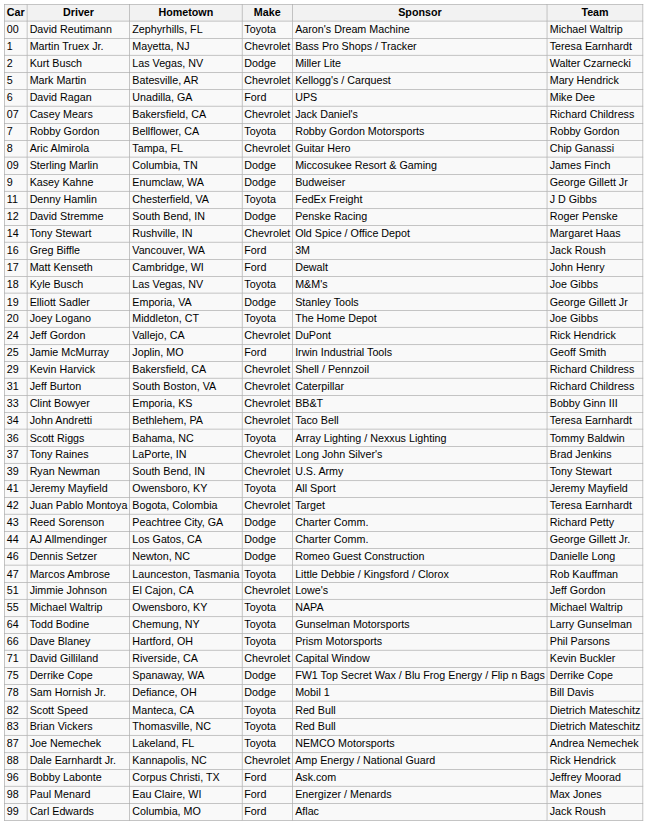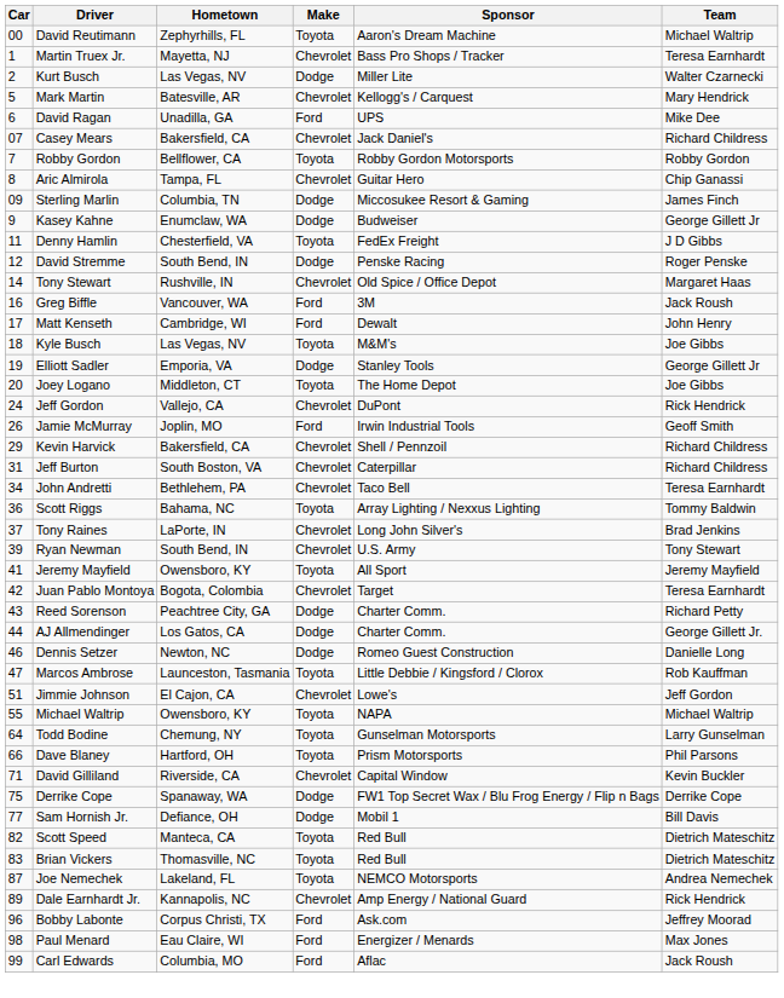 <table class="wikitable">
 <tr>
 <th colspan="1" rowspan="1">Car</th>
 <th colspan="1" rowspan="1"><abbr>Driver</abbr></th>
 <th colspan="1" rowspan="1"><abbr>Hometown</abbr></th>
 <th colspan="1" rowspan="1"><abbr>Make</abbr></th>
 <th colspan="1" rowspan="1"><abbr>Sponsor</abbr></th>
 <th colspan="1" rowspan="1"><abbr>Team</abbr></th>
 </tr>
 <tr>
 <td>00</td>
 <td>David Reutimann</td>
 <td>Zephyrhills, FL</td>
 <td>Toyota</td>
 <td>Aaron's Dream Machine</td>
 <td>Michael Waltrip</td>
 </tr>
 <tr>
 <td>1</td>
 <td>Martin Truex Jr.</td>
 <td>Mayetta, NJ</td>
 <td>Chevrolet</td>
 <td>Bass Pro Shops / Tracker</td>
 <td>Teresa Earnhardt</td>
 </tr>
 <tr>
 <td>2</td>
 <td>Kurt Busch</td>
 <td>Las Vegas, NV</td>
 <td>Dodge</td>
 <td>Miller Lite</td>
 <td>Walter Czarnecki</td>
 </tr>
 <tr>
 <td>5</td>
 <td>Mark Martin</td>
 <td>Batesville, AR</td>
 <td>Chevrolet</td>
 <td>Kellogg's / Carquest</td>
 <td>Mary Hendrick</td>
 </tr>
 <tr>
 <td>6</td>
 <td>David Ragan</td>
 <td>Unadilla, GA</td>
 <td>Ford</td>
 <td>UPS</td>
 <td>Mike Dee</td>
 </tr>
 <tr>
 <td>07</td>
 <td>Casey Mears</td>
 <td>Bakersfield, CA</td>
 <td>Chevrolet</td>
 <td>Jack Daniel's</td>
 <td>Richard Childress</td>
 </tr>
 <tr>
 <td>7</td>
 <td>Robby Gordon</td>
 <td>Bellflower, CA</td>
 <td>Toyota</td>
 <td>Robby Gordon Motorsports</td>
 <td>Robby Gordon</td>
 </tr>
 <tr>
 <td>8</td>
 <td>Aric Almirola</td>
 <td>Tampa, FL</td>
 <td>Chevrolet</td>
 <td>Guitar Hero</td>
 <td>Chip Ganassi</td>
 </tr>
 <tr>
 <td>09</td>
 <td>Sterling Marlin</td>
 <td>Columbia, TN</td>
 <td>Dodge</td>
 <td>Miccosukee Resort & Gaming</td>
 <td>James Finch</td>
 </tr>
 <tr>
 <td>9</td>
 <td>Kasey Kahne</td>
 <td>Enumclaw, WA</td>
 <td>Dodge</td>
 <td>Budweiser</td>
 <td>George Gillett Jr</td>
 </tr>
 <tr>
 <td>11</td>
 <td>Denny Hamlin</td>
 <td>Chesterfield, VA</td>
 <td>Toyota</td>
 <td>FedEx Freight</td>
 <td>J D Gibbs</td>
 </tr>
 <tr>
 <td>12</td>
 <td>David Stremme</td>
 <td>South Bend, IN</td>
 <td>Dodge</td>
 <td>Penske Racing</td>
 <td>Roger Penske</td>
 </tr>
 <tr>
 <td>14</td>
 <td>Tony Stewart</td>
 <td>Rushville, IN</td>
 <td>Chevrolet</td>
 <td>Old Spice / Office Depot</td>
 <td>Margaret Haas</td>
 </tr>
 <tr>
 <td>16</td>
 <td>Greg Biffle</td>
 <td>Vancouver, WA</td>
 <td>Ford</td>
 <td>3M</td>
 <td>Jack Roush</td>
 </tr>
 <tr>
 <td>17</td>
 <td>Matt Kenseth</td>
 <td>Cambridge, WI</td>
 <td>Ford</td>
 <td>Dewalt</td>
 <td>John Henry</td>
 </tr>
 <tr>
 <td>18</td>
 <td>Kyle Busch</td>
 <td>Las Vegas, NV</td>
 <td>Toyota</td>
 <td>M&M's</td>
 <td>Joe Gibbs</td>
 </tr>
 <tr>
 <td>19</td>
 <td>Elliott Sadler</td>
 <td>Emporia, VA</td>
 <td>Dodge</td>
 <td>Stanley Tools</td>
 <td>George Gillett Jr</td>
 </tr>
 <tr>
 <td>20</td>
 <td>Joey Logano</td>
 <td>Middleton, CT</td>
 <td>Toyota</td>
 <td>The Home Depot</td>
 <td>Joe Gibbs</td>
 </tr>
 <tr>
 <td>24</td>
 <td>Jeff Gordon</td>
 <td>Vallejo, CA</td>
 <td>Chevrolet</td>
 <td>DuPont</td>
 <td>Rick Hendrick</td>
 </tr>
 <tr>
-<td>25</td>
+<td>26</td>
 <td>Jamie McMurray</td>
 <td>Joplin, MO</td>
 <td>Ford</td>
 <td>Irwin Industrial Tools</td>
 <td>Geoff Smith</td>
 </tr>
 <tr>
 <td>29</td>
 <td>Kevin Harvick</td>
 <td>Bakersfield, CA</td>
 <td>Chevrolet</td>
 <td>Shell / Pennzoil</td>
 <td>Richard Childress</td>
 </tr>
 <tr>
 <td>31</td>
 <td>Jeff Burton</td>
 <td>South Boston, VA</td>
 <td>Chevrolet</td>
 <td>Caterpillar</td>
 <td>Richard Childress</td>
-</tr>
-<tr>
-<td>33</td>
-<td>Clint Bowyer</td>
-<td>Emporia, KS</td>
-<td>Chevrolet</td>
-<td>BB&T</td>
-<td>Bobby Ginn III</td>
 </tr>
 <tr>
 <td>34</td>
 <td>John Andretti</td>
 <td>Bethlehem, PA</td>
 <td>Chevrolet</td>
 <td>Taco Bell</td>
 <td>Teresa Earnhardt</td>
 </tr>
 <tr>
 <td>36</td>
 <td>Scott Riggs</td>
 <td>Bahama, NC</td>
 <td>Toyota</td>
 <td>Array Lighting / Nexxus Lighting</td>
 <td>Tommy Baldwin</td>
 </tr>
 <tr>
 <td>37</td>
 <td>Tony Raines</td>
 <td>LaPorte, IN</td>
 <td>Chevrolet</td>
 <td>Long John Silver's</td>
 <td>Brad Jenkins</td>
 </tr>
 <tr>
 <td>39</td>
 <td>Ryan Newman</td>
 <td>South Bend, IN</td>
 <td>Chevrolet</td>
 <td>U.S. Army</td>
 <td>Tony Stewart</td>
 </tr>
 <tr>
 <td>41</td>
 <td>Jeremy Mayfield</td>
 <td>Owensboro, KY</td>
 <td>Toyota</td>
 <td>All Sport</td>
 <td>Jeremy Mayfield</td>
 </tr>
 <tr>
 <td>42</td>
 <td>Juan Pablo Montoya</td>
 <td>Bogota, Colombia</td>
 <td>Chevrolet</td>
 <td>Target</td>
 <td>Teresa Earnhardt</td>
 </tr>
 <tr>
 <td>43</td>
 <td>Reed Sorenson</td>
 <td>Peachtree City, GA</td>
 <td>Dodge</td>
 <td>Charter Comm.</td>
 <td>Richard Petty</td>
 </tr>
 <tr>
 <td>44</td>
 <td>AJ Allmendinger</td>
 <td>Los Gatos, CA</td>
 <td>Dodge</td>
 <td>Charter Comm.</td>
 <td>George Gillett Jr.</td>
 </tr>
 <tr>
 <td>46</td>
 <td>Dennis Setzer</td>
 <td>Newton, NC</td>
 <td>Dodge</td>
 <td>Romeo Guest Construction</td>
 <td>Danielle Long</td>
 </tr>
 <tr>
 <td>47</td>
 <td>Marcos Ambrose</td>
 <td>Launceston, Tasmania</td>
 <td>Toyota</td>
 <td>Little Debbie / Kingsford / Clorox</td>
 <td>Rob Kauffman</td>
 </tr>
 <tr>
 <td>51</td>
 <td>Jimmie Johnson</td>
 <td>El Cajon, CA</td>
 <td>Chevrolet</td>
 <td>Lowe's</td>
 <td>Jeff Gordon</td>
 </tr>
 <tr>
 <td>55</td>
 <td>Michael Waltrip</td>
 <td>Owensboro, KY</td>
 <td>Toyota</td>
 <td>NAPA</td>
 <td>Michael Waltrip</td>
 </tr>
 <tr>
 <td>64</td>
 <td>Todd Bodine</td>
 <td>Chemung, NY</td>
 <td>Toyota</td>
 <td>Gunselman Motorsports</td>
 <td>Larry Gunselman</td>
 </tr>
 <tr>
 <td>66</td>
 <td>Dave Blaney</td>
 <td>Hartford, OH</td>
 <td>Toyota</td>
 <td>Prism Motorsports</td>
 <td>Phil Parsons</td>
 </tr>
 <tr>
 <td>71</td>
 <td>David Gilliland</td>
 <td>Riverside, CA</td>
 <td>Chevrolet</td>
 <td>Capital Window</td>
 <td>Kevin Buckler</td>
 </tr>
 <tr>
 <td>75</td>
 <td>Derrike Cope</td>
 <td>Spanaway, WA</td>
 <td>Dodge</td>
 <td>FW1 Top Secret Wax / Blu Frog Energy / Flip n Bags</td>
 <td>Derrike Cope</td>
 </tr>
 <tr>
-<td>78</td>
+<td>77</td>
 <td>Sam Hornish Jr.</td>
 <td>Defiance, OH</td>
 <td>Dodge</td>
 <td>Mobil 1</td>
 <td>Bill Davis</td>
 </tr>
 <tr>
 <td>82</td>
 <td>Scott Speed</td>
 <td>Manteca, CA</td>
 <td>Toyota</td>
 <td>Red Bull</td>
 <td>Dietrich Mateschitz</td>
 </tr>
 <tr>
 <td>83</td>
 <td>Brian Vickers</td>
 <td>Thomasville, NC</td>
 <td>Toyota</td>
 <td>Red Bull</td>
 <td>Dietrich Mateschitz</td>
 </tr>
 <tr>
 <td>87</td>
 <td>Joe Nemechek</td>
 <td>Lakeland, FL</td>
 <td>Toyota</td>
 <td>NEMCO Motorsports</td>
 <td>Andrea Nemechek</td>
 </tr>
 <tr>
-<td>88</td>
+<td>89</td>
 <td>Dale Earnhardt Jr.</td>
 <td>Kannapolis, NC</td>
 <td>Chevrolet</td>
 <td>Amp Energy / National Guard</td>
 <td>Rick Hendrick</td>
 </tr>
 <tr>
 <td>96</td>
 <td>Bobby Labonte</td>
 <td>Corpus Christi, TX</td>
 <td>Ford</td>
 <td>Ask.com</td>
 <td>Jeffrey Moorad</td>
 </tr>
 <tr>
 <td>98</td>
 <td>Paul Menard</td>
 <td>Eau Claire, WI</td>
 <td>Ford</td>
 <td>Energizer / Menards</td>
 <td>Max Jones</td>
 </tr>
 <tr>
 <td>99</td>
 <td>Carl Edwards</td>
 <td>Columbia, MO</td>
 <td>Ford</td>
 <td>Aflac</td>
 <td>Jack Roush</td>
 </tr>
 </table>
